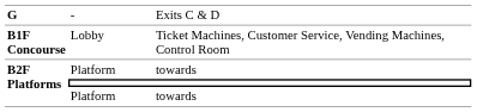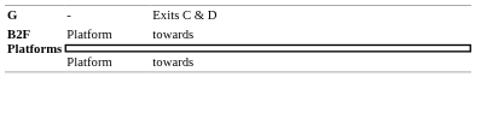 <table table border=0 cellspacing=0 cellpadding=3>
 <tr>
 <td style="border-top:solid 1px gray;" width=50 valign=top><strong>G</strong></td>
 <td style="border-top:solid 1px gray;" width=100 valign=top>-</td>
 <td style="border-top:solid 1px gray;" width=390 valign=top>Exits C & D</td>
-</tr>
-<tr>
-<td style="border-bottom:solid 1px gray; border-top:solid 1px gray;" valign=top width=50><strong>B1F<br>Concourse</strong></td>
-<td style="border-bottom:solid 1px gray; border-top:solid 1px gray;" valign=top width=100>Lobby</td>
-<td style="border-bottom:solid 1px gray; border-top:solid 1px gray;" valign=top width=390>Ticket Machines, Customer Service, Vending Machines, Control Room</td>
 </tr>
 <tr>
 <td style="border-bottom:solid 1px gray;" rowspan=3 valign=top><strong>B2F<br>Platforms</strong></td>
 <td>Platform</td>
 <td>  towards  </td>
 </tr>
 <tr>
 <td style="border-right:solid 2px black;border-left:solid 2px black;border-top:solid 2px black;border-bottom:solid 2px black;text-align:center;" colspan=2></td>
 </tr>
 <tr>
 <td style="border-bottom:solid 1px gray;">Platform</td>
 <td style="border-bottom:solid 1px gray;">  towards   </td>
 </tr>
 </table>
